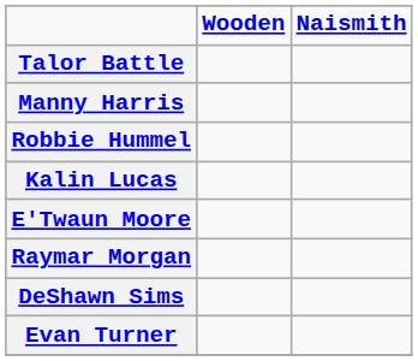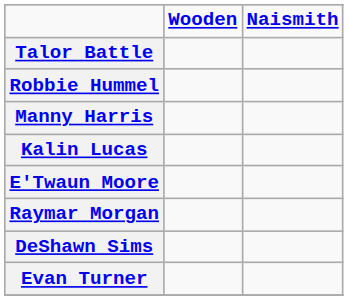 <table class="wikitable" style="white-space:nowrap; font-size:90%;">
 <tr>
 <td></td>
 <td><strong><a href='#'>Wooden</a></strong></td>
 <td><strong><a href='#'>Naismith</a></strong></td>
 </tr>
 <tr>
 <th><a href='#'>Talor Battle</a></th>
 <td></td>
 <td></td>
 </tr>
 <tr>
-<th><a href='#'>Manny Harris</a></th>
+<th><a href='#'>Robbie Hummel</a></th>
 <td></td>
 <td></td>
 </tr>
 <tr>
-<th><a href='#'>Robbie Hummel</a></th>
+<th><a href='#'>Manny Harris</a></th>
 <td></td>
 <td></td>
 </tr>
 <tr>
 <th><a href='#'>Kalin Lucas</a></th>
 <td></td>
 <td></td>
 </tr>
 <tr>
 <th><a href='#'>E'Twaun Moore</a></th>
 <td></td>
 <td></td>
 </tr>
 <tr>
 <th><a href='#'>Raymar Morgan</a></th>
 <td></td>
 <td></td>
 </tr>
 <tr>
 <th><a href='#'>DeShawn Sims</a></th>
 <td></td>
 <td></td>
 </tr>
 <tr>
 <th><a href='#'>Evan Turner</a></th>
 <td></td>
 <td></td>
 </tr>
 <tr>
 </tr>
 </table>
